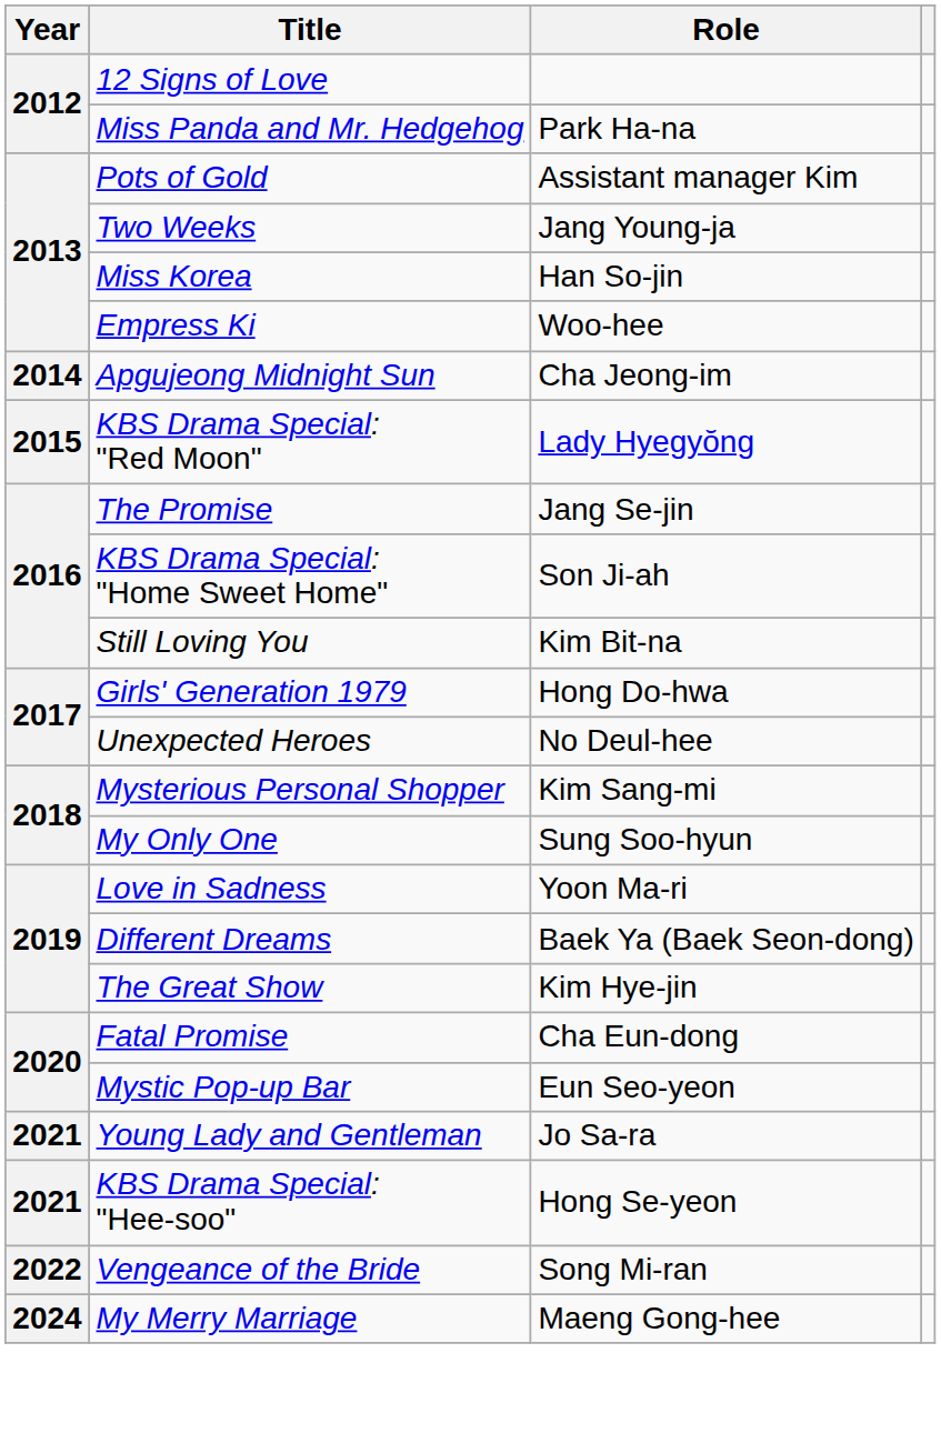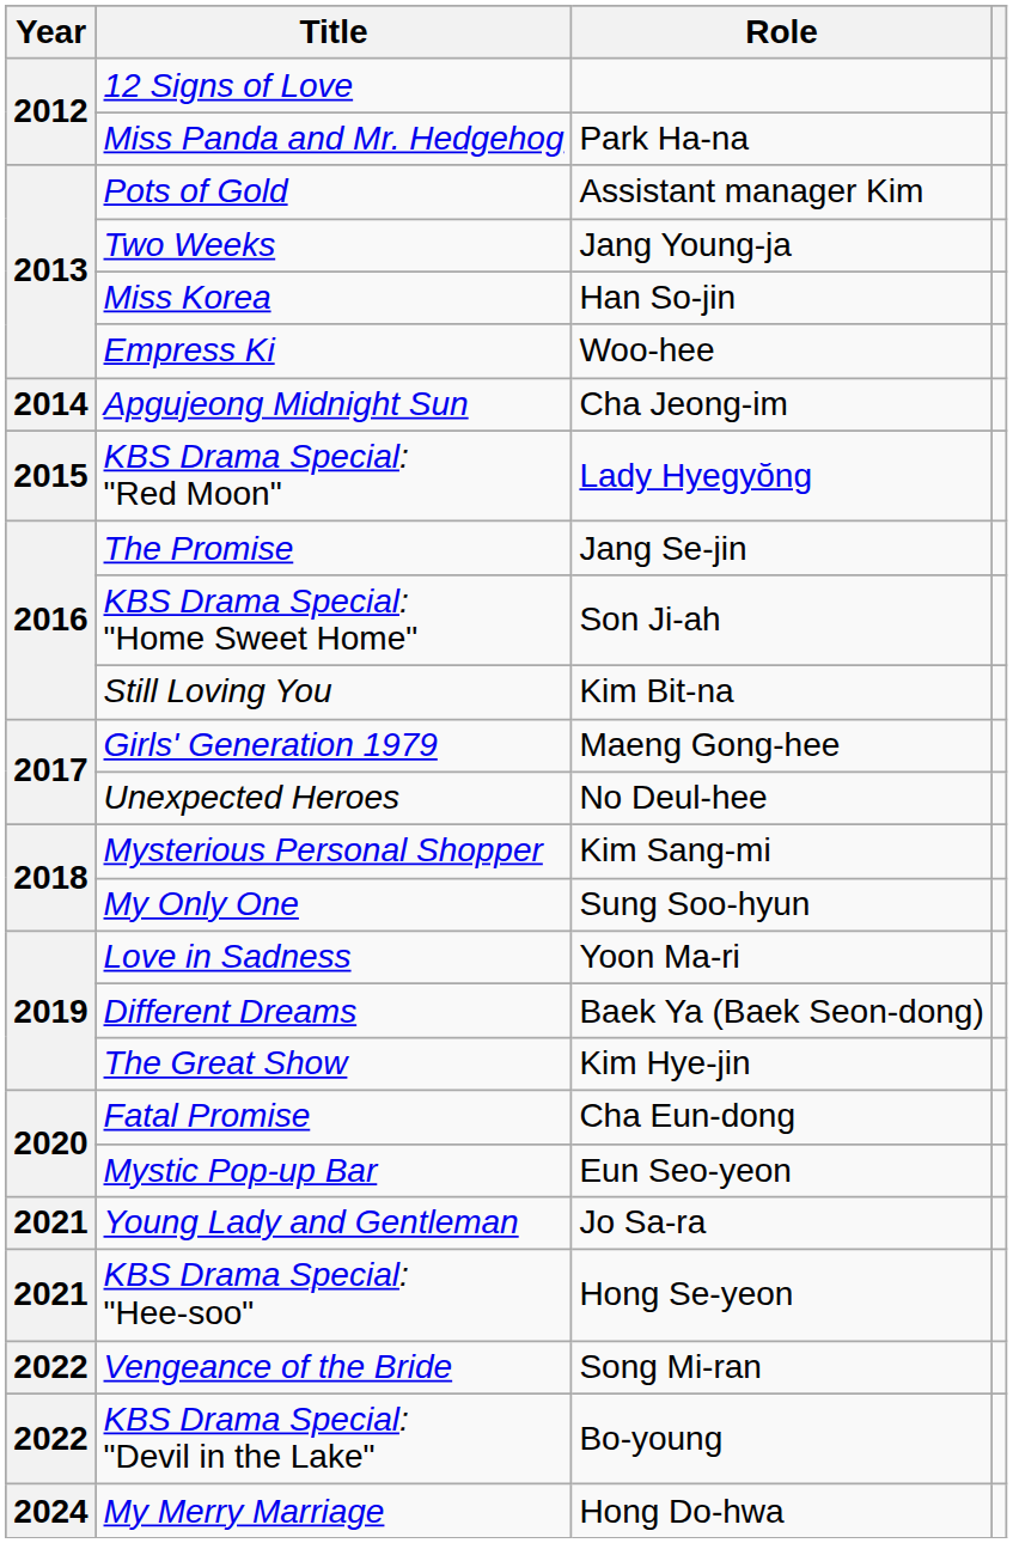 <table class="wikitable plainrowheaders sortable">
 <tr>
 <th scope="col">Year</th>
 <th scope="col">Title</th>
 <th scope="col">Role</th>
 <th scope="col" class="unsortable"></th>
 </tr>
 <tr>
 <th scope="row" rowspan="2">2012</th>
 <td><em><a href='#'>12 Signs of Love</a></em></td>
 <td></td>
 <td style="text-align:center"></td>
 </tr>
 <tr>
 <td><em><a href='#'>Miss Panda and Mr. Hedgehog</a></em></td>
 <td>Park Ha-na</td>
 <td style="text-align:center"></td>
 </tr>
 <tr>
 <th scope="row" rowspan="4">2013</th>
 <td><em><a href='#'>Pots of Gold</a></em></td>
 <td>Assistant manager Kim</td>
 <td style="text-align:center"></td>
 </tr>
 <tr>
 <td><em><a href='#'>Two Weeks</a></em></td>
 <td>Jang Young-ja</td>
 <td style="text-align:center"></td>
 </tr>
 <tr>
 <td><em><a href='#'>Miss Korea</a></em></td>
 <td>Han So-jin</td>
 <td style="text-align:center"></td>
 </tr>
 <tr>
 <td><em><a href='#'>Empress Ki</a></em></td>
 <td>Woo-hee</td>
 <td style="text-align:center"></td>
 </tr>
 <tr>
 <th scope="row">2014</th>
 <td><em><a href='#'>Apgujeong Midnight Sun</a></em></td>
 <td>Cha Jeong-im</td>
 <td style="text-align:center"></td>
 </tr>
 <tr>
 <th scope="row">2015</th>
 <td><em><a href='#'>KBS Drama Special</a>:</em><br>"Red Moon"</td>
 <td><a href='#'>Lady Hyegyŏng</a></td>
 <td style="text-align:center"></td>
 </tr>
 <tr>
 <th scope="row" rowspan="3">2016</th>
 <td><em><a href='#'>The Promise</a></em></td>
 <td>Jang Se-jin</td>
 <td style="text-align:center"></td>
 </tr>
 <tr>
 <td><em><a href='#'>KBS Drama Special</a>:</em><br>"Home Sweet Home"</td>
 <td>Son Ji-ah</td>
 <td style="text-align:center"></td>
 </tr>
 <tr>
 <td><em>Still Loving You</em></td>
 <td>Kim Bit-na</td>
 <td style="text-align:center"></td>
 </tr>
 <tr>
 <th scope="row" rowspan="2">2017</th>
 <td><em><a href='#'>Girls' Generation 1979</a></em></td>
-<td>Hong Do-hwa</td>
+<td>Maeng Gong-hee</td>
 <td style="text-align:center"></td>
 </tr>
 <tr>
 <td><em>Unexpected Heroes</em></td>
 <td>No Deul-hee</td>
 <td style="text-align:center"></td>
 </tr>
 <tr>
 <th scope="row" rowspan="2">2018</th>
 <td><em><a href='#'>Mysterious Personal Shopper</a></em></td>
 <td>Kim Sang-mi</td>
 <td style="text-align:center"></td>
 </tr>
 <tr>
 <td><em><a href='#'>My Only One</a></em></td>
 <td>Sung Soo-hyun</td>
 <td style="text-align:center"></td>
 </tr>
 <tr>
 <th scope="row" rowspan="3">2019</th>
 <td><em><a href='#'>Love in Sadness</a></em></td>
 <td>Yoon Ma-ri</td>
 <td style="text-align:center"></td>
 </tr>
 <tr>
 <td><em><a href='#'>Different Dreams</a></em></td>
 <td>Baek Ya (Baek Seon-dong)</td>
 <td style="text-align:center"></td>
 </tr>
 <tr>
 <td><em><a href='#'>The Great Show</a></em></td>
 <td>Kim Hye-jin</td>
 <td style="text-align:center"></td>
 </tr>
 <tr>
 <th scope="row" rowspan="2">2020</th>
 <td><em><a href='#'>Fatal Promise</a></em></td>
 <td>Cha Eun-dong</td>
 <td style="text-align:center"></td>
 </tr>
 <tr>
 <td><em><a href='#'>Mystic Pop-up Bar</a></em></td>
 <td>Eun Seo-yeon</td>
 <td style="text-align:center"></td>
 </tr>
 <tr>
 <th scope="row">2021</th>
 <td><em><a href='#'>Young Lady and Gentleman</a></em></td>
 <td>Jo Sa-ra</td>
 <td style="text-align:center"></td>
 </tr>
 <tr>
 <th scope="row">2021</th>
 <td><em><a href='#'>KBS Drama Special</a>:</em><br>"Hee-soo"</td>
 <td>Hong Se-yeon</td>
 <td style="text-align:center"></td>
 </tr>
 <tr>
 <th scope="row">2022</th>
 <td><em><a href='#'>Vengeance of the Bride</a></em></td>
 <td>Song Mi-ran</td>
 <td style="text-align:center"></td>
 </tr>
 <tr>
+<th scope="row">2022</th>
+<td><em><a href='#'>KBS Drama Special</a>:</em><br>"Devil in the Lake"</td>
+<td>Bo-young</td>
+<td style="text-align:center"></td>
+</tr>
+<tr>
 <th scope="row">2024</th>
 <td><em><a href='#'>My Merry Marriage</a></td>
-<td>Maeng Gong-hee</td>
+<td>Hong Do-hwa</td>
 <td style="text-align:center"></td>
 </tr>
 </table>
